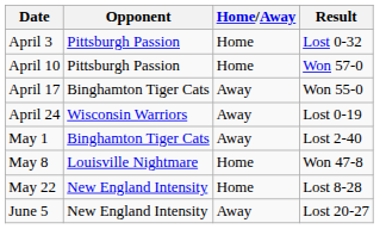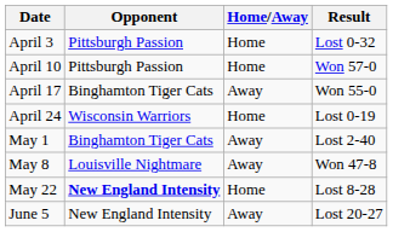 <table class="wikitable">
 <tr>
 <th>Date</th>
 <th>Opponent</th>
 <th><a href='#'>Home</a>/<a href='#'>Away</a></th>
 <th>Result</th>
 </tr>
 <tr>
 <td>April 3</td>
 <td><a href='#'>Pittsburgh Passion</a></td>
 <td>Home</td>
 <td><a href='#'>Lost</a> 0-32</td>
 </tr>
 <tr>
 <td>April 10</td>
 <td>Pittsburgh Passion</td>
 <td>Home</td>
 <td><a href='#'>Won</a> 57-0</td>
 </tr>
 <tr>
 <td>April 17</td>
 <td>Binghamton Tiger Cats</td>
 <td>Away</td>
 <td>Won 55-0</td>
 </tr>
 <tr>
 <td>April 24</td>
 <td><a href='#'>Wisconsin Warriors</a></td>
-<td>Away</td>
+<td>Home</td>
 <td>Lost 0-19</td>
 </tr>
 <tr>
 <td>May 1</td>
 <td><a href='#'>Binghamton Tiger Cats</a></td>
 <td>Away</td>
 <td>Lost 2-40</td>
 </tr>
 <tr>
 <td>May 8</td>
 <td><a href='#'>Louisville Nightmare</a></td>
-<td>Home</td>
+<td>Away</td>
 <td>Won 47-8</td>
 </tr>
 <tr>
 <td>May 22</td>
-<td><a href='#'>New England Intensity</a></td>
+<td><strong><a href='#'>New England Intensity</a></strong></td>
 <td>Home</td>
 <td>Lost 8-28</td>
 </tr>
 <tr>
 <td>June 5</td>
 <td>New England Intensity</td>
 <td>Away</td>
 <td>Lost 20-27</td>
 </tr>
 </table>
